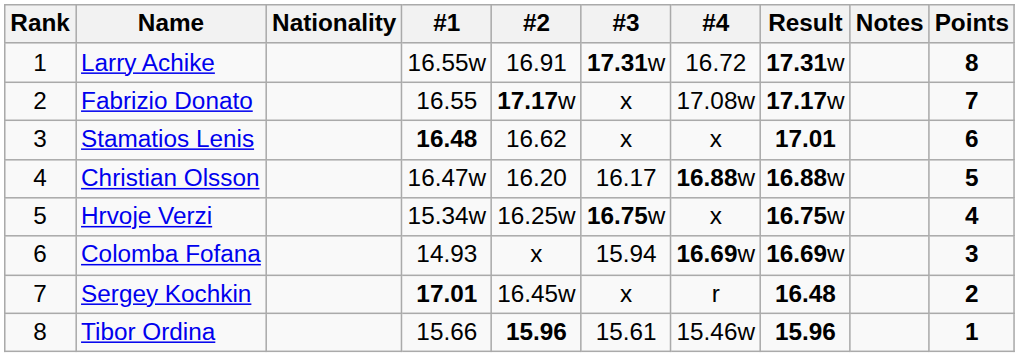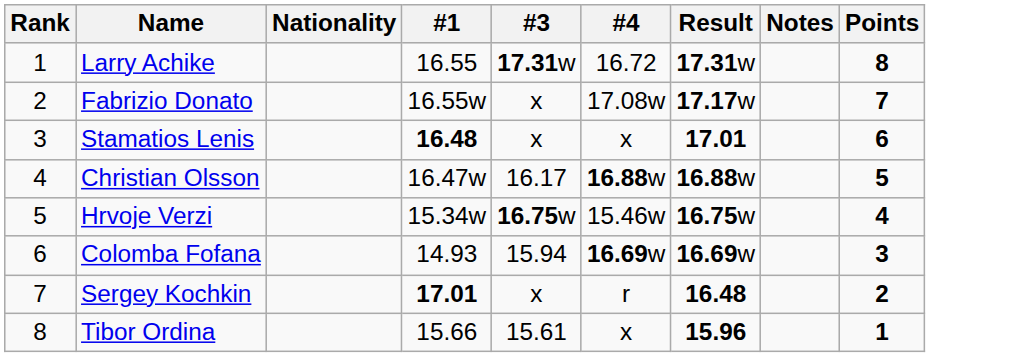 <table class="wikitable sortable" style="text-align:center">
 <tr>
 <th>Rank</th>
 <th>Name</th>
 <th>Nationality</th>
 <th>#1</th>
-<th>#2</th>
 <th>#3</th>
 <th>#4</th>
 <th>Result</th>
 <th>Notes</th>
 <th>Points</th>
 </tr>
 <tr>
 <td>1</td>
 <td align=left><a href='#'>Larry Achike</a></td>
 <td align=left></td>
-<td>16.55w</td>
-<td>16.91</td>
+<td>16.55</td>
 <td><strong>17.31</strong>w</td>
 <td>16.72</td>
 <td><strong>17.31</strong>w</td>
 <td></td>
 <td><strong>8</strong></td>
 </tr>
 <tr>
 <td>2</td>
 <td align=left><a href='#'>Fabrizio Donato</a></td>
 <td align=left></td>
-<td>16.55</td>
-<td><strong>17.17</strong>w</td>
+<td>16.55w</td>
 <td>x</td>
 <td>17.08w</td>
 <td><strong>17.17</strong>w</td>
 <td></td>
 <td><strong>7</strong></td>
 </tr>
 <tr>
 <td>3</td>
 <td align=left><a href='#'>Stamatios Lenis</a></td>
 <td align=left></td>
 <td><strong>16.48</strong></td>
-<td>16.62</td>
 <td>x</td>
 <td>x</td>
 <td><strong>17.01</strong></td>
 <td></td>
 <td><strong>6</strong></td>
 </tr>
 <tr>
 <td>4</td>
 <td align=left><a href='#'>Christian Olsson</a></td>
 <td align=left></td>
 <td>16.47w</td>
-<td>16.20</td>
 <td>16.17</td>
 <td><strong>16.88</strong>w</td>
 <td><strong>16.88</strong>w</td>
 <td></td>
 <td><strong>5</strong></td>
 </tr>
 <tr>
 <td>5</td>
 <td align=left><a href='#'>Hrvoje Verzi</a></td>
 <td align=left></td>
 <td>15.34w</td>
-<td>16.25w</td>
 <td><strong>16.75</strong>w</td>
-<td>x</td>
+<td>15.46w</td>
 <td><strong>16.75</strong>w</td>
 <td></td>
 <td><strong>4</strong></td>
 </tr>
 <tr>
 <td>6</td>
 <td align=left><a href='#'>Colomba Fofana</a></td>
 <td align=left></td>
 <td>14.93</td>
-<td>x</td>
 <td>15.94</td>
 <td><strong>16.69</strong>w</td>
 <td><strong>16.69</strong>w</td>
 <td></td>
 <td><strong>3</strong></td>
 </tr>
 <tr>
 <td>7</td>
 <td align=left><a href='#'>Sergey Kochkin</a></td>
 <td align=left></td>
 <td><strong>17.01</strong></td>
-<td>16.45w</td>
 <td>x</td>
 <td>r</td>
 <td><strong>16.48</strong></td>
 <td></td>
 <td><strong>2</strong></td>
 </tr>
 <tr>
 <td>8</td>
 <td align=left><a href='#'>Tibor Ordina</a></td>
 <td align=left></td>
 <td>15.66</td>
-<td><strong>15.96</strong></td>
 <td>15.61</td>
-<td>15.46w</td>
+<td>x</td>
 <td><strong>15.96</strong></td>
 <td></td>
 <td><strong>1</strong></td>
 </tr>
 </table>
